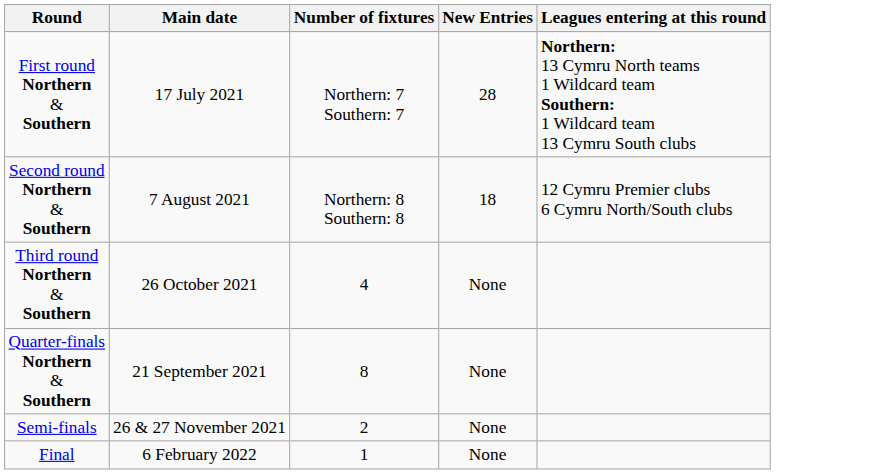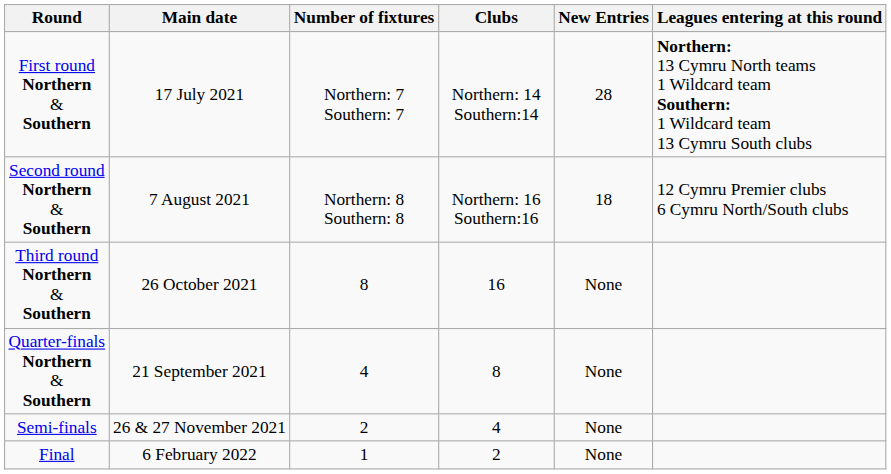 <table class="wikitable" style="text-align:center">
 <tr>
 <th>Round</th>
 <th>Main date</th>
 <th>Number of fixtures</th>
+<th style="width:100px">Clubs</th>
 <th>New Entries</th>
 <th>Leagues entering at this round</th>
 </tr>
 <tr>
 <td><a href='#'>First round</a> <br> <strong>Northern</strong><br>&<br> <strong>Southern</strong></td>
 <td>17 July 2021</td>
 <td><br> Northern: 7 <br>Southern: 7</td>
+<td><br> Northern: 14<br> Southern:14</td>
 <td>28</td>
 <td align="left"><strong>Northern:</strong> <br> 13 Cymru North teams<br> 1 Wildcard team<br><strong>Southern:</strong><br> 1 Wildcard team <br> 13 Cymru South clubs</td>
 </tr>
 <tr>
 <td><a href='#'>Second round</a> <br> <strong>Northern</strong><br>&<br> <strong>Southern</strong></td>
 <td>7 August 2021</td>
 <td><br> Northern: 8 <br>Southern: 8</td>
+<td><br> Northern: 16<br> Southern:16</td>
 <td>18</td>
 <td align="left">12 Cymru Premier clubs <br> 6 Cymru North/South clubs</td>
 </tr>
 <tr>
 <td><a href='#'>Third round</a> <br> <strong>Northern</strong><br>&<br> <strong>Southern</strong></td>
 <td>26 October 2021</td>
-<td>4</td>
+<td>8</td>
+<td>16</td>
 <td>None</td>
 <td></td>
 </tr>
 <tr>
 <td><a href='#'>Quarter-finals</a> <br> <strong>Northern</strong><br>&<br> <strong>Southern</strong></td>
 <td>21 September 2021</td>
+<td>4</td>
 <td>8</td>
 <td>None</td>
 <td></td>
 </tr>
 <tr>
 <td><a href='#'>Semi-finals</a></td>
 <td>26 & 27 November 2021</td>
 <td>2</td>
+<td>4</td>
 <td>None</td>
 <td></td>
 </tr>
 <tr>
 <td><a href='#'>Final</a></td>
 <td>6 February 2022</td>
 <td>1</td>
+<td>2</td>
 <td>None</td>
 <td></td>
 </tr>
 </table>
